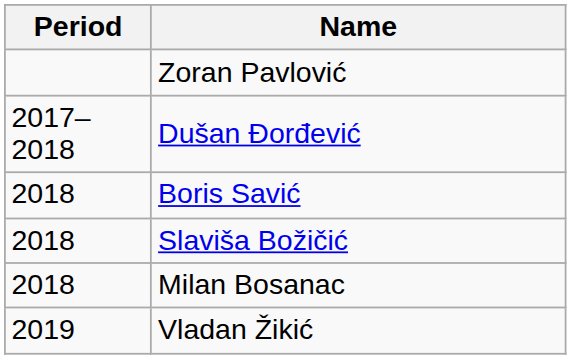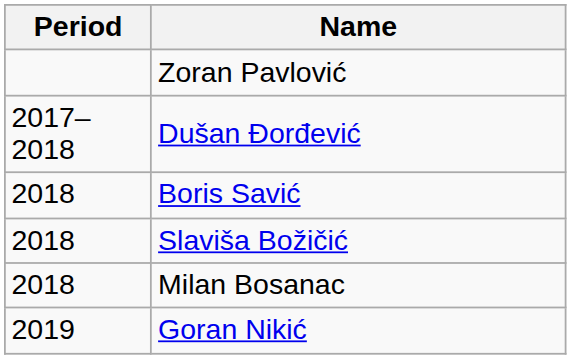 <table class="wikitable">
 <tr>
 <th width="75">Period</th>
 <th width="225">Name</th>
 </tr>
 <tr>
 <td></td>
 <td> Zoran Pavlović</td>
 </tr>
 <tr>
 <td>2017–2018</td>
 <td> <a href='#'>Dušan Đorđević</a></td>
 </tr>
 <tr>
 <td>2018</td>
 <td> <a href='#'>Boris Savić</a></td>
 </tr>
 <tr>
 <td>2018</td>
 <td> <a href='#'>Slaviša Božičić</a></td>
 </tr>
 <tr>
 <td>2018</td>
 <td> Milan Bosanac</td>
 </tr>
 <tr>
 <td>2019</td>
-<td> Vladan Žikić</td>
+<td> <a href='#'>Goran Nikić</a></td>
 </tr>
 </table>
